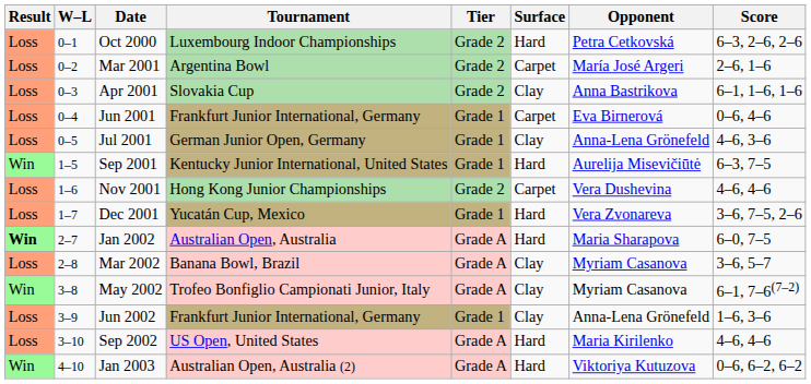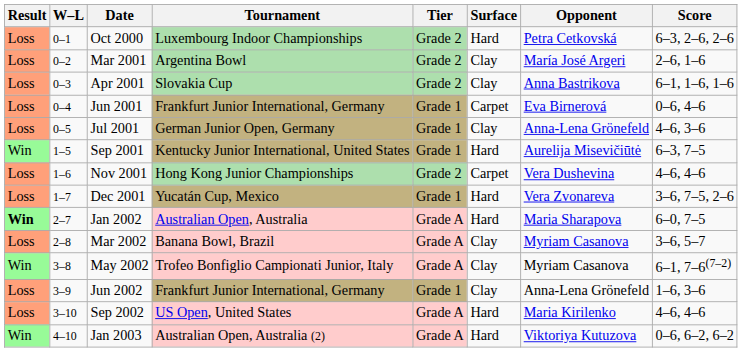 <table class="wikitable sortable">
 <tr>
 <th>Result</th>
 <th class="unsortable">W–L</th>
 <th>Date</th>
 <th>Tournament</th>
 <th>Tier</th>
 <th>Surface</th>
 <th>Opponent</th>
 <th class="unsortable">Score</th>
 </tr>
 <tr>
 <td bgcolor=ffa07a>Loss</td>
 <td><small>0–1</small></td>
 <td>Oct 2000</td>
 <td bgcolor=#ADDFAD>Luxembourg Indoor Championships</td>
 <td bgcolor=#ADDFAD>Grade 2</td>
 <td>Hard</td>
 <td> <a href='#'>Petra Cetkovská</a></td>
 <td>6–3, 2–6, 2–6</td>
 </tr>
 <tr>
 <td bgcolor=ffa07a>Loss</td>
 <td><small>0–2</small></td>
 <td>Mar 2001</td>
 <td bgcolor=#ADDFAD>Argentina Bowl</td>
 <td bgcolor=#ADDFAD>Grade 2</td>
-<td>Carpet</td>
+<td>Clay</td>
 <td> <a href='#'>María José Argeri</a></td>
 <td>2–6, 1–6</td>
 </tr>
 <tr>
 <td bgcolor=ffa07a>Loss</td>
 <td><small>0–3</small></td>
 <td>Apr 2001</td>
 <td bgcolor=#ADDFAD>Slovakia Cup</td>
 <td bgcolor=#ADDFAD>Grade 2</td>
 <td>Clay</td>
 <td> <a href='#'>Anna Bastrikova</a></td>
 <td>6–1, 1–6, 1–6</td>
 </tr>
 <tr>
 <td bgcolor=ffa07a>Loss</td>
 <td><small>0–4</small></td>
 <td>Jun 2001</td>
 <td bgcolor=#C2B280>Frankfurt Junior International, Germany</td>
 <td bgcolor=#C2B280>Grade 1</td>
 <td>Carpet</td>
 <td> <a href='#'>Eva Birnerová</a></td>
 <td>0–6, 4–6</td>
 </tr>
 <tr>
 <td bgcolor=ffa07a>Loss</td>
 <td><small>0–5</small></td>
 <td>Jul 2001</td>
 <td bgcolor=#C2B280>German Junior Open, Germany</td>
 <td bgcolor=#C2B280>Grade 1</td>
 <td>Clay</td>
 <td> <a href='#'>Anna-Lena Grönefeld</a></td>
 <td>4–6, 3–6</td>
 </tr>
 <tr>
 <td bgcolor=98FB98>Win</td>
 <td><small>1–5</small></td>
 <td>Sep 2001</td>
 <td bgcolor=#C2B280>Kentucky Junior International, United States</td>
 <td bgcolor=#C2B280>Grade 1</td>
 <td>Hard</td>
 <td> <a href='#'>Aurelija Misevičiūtė</a></td>
 <td>6–3, 7–5</td>
 </tr>
 <tr>
 <td bgcolor=ffa07a>Loss</td>
 <td><small>1–6</small></td>
 <td>Nov 2001</td>
 <td bgcolor=#ADDFAD>Hong Kong Junior Championships</td>
 <td bgcolor=#ADDFAD>Grade 2</td>
 <td>Carpet</td>
 <td> <a href='#'>Vera Dushevina</a></td>
 <td>4–6, 4–6</td>
 </tr>
 <tr>
 <td bgcolor=ffa07a>Loss</td>
 <td><small>1–7</small></td>
 <td>Dec 2001</td>
 <td bgcolor=#C2B280>Yucatán Cup, Mexico</td>
 <td bgcolor=#C2B280>Grade 1</td>
 <td>Hard</td>
 <td> <a href='#'>Vera Zvonareva</a></td>
 <td>3–6, 7–5, 2–6</td>
 </tr>
 <tr>
 <td bgcolor=98FB98><strong>Win</strong></td>
 <td><small>2–7</small></td>
 <td>Jan 2002</td>
 <td bgcolor=#fcc><a href='#'>Australian Open</a>, Australia</td>
 <td bgcolor=#fcc>Grade A</td>
 <td>Hard</td>
 <td> <a href='#'>Maria Sharapova</a></td>
 <td>6–0, 7–5</td>
 </tr>
 <tr>
 <td bgcolor=ffa07a>Loss</td>
 <td><small>2–8</small></td>
 <td>Mar 2002</td>
 <td bgcolor=#fcc>Banana Bowl, Brazil</td>
 <td bgcolor=#fcc>Grade A</td>
 <td>Clay</td>
 <td> <a href='#'>Myriam Casanova</a></td>
 <td>3–6, 5–7</td>
 </tr>
 <tr>
 <td bgcolor=98FB98>Win</td>
 <td><small>3–8</small></td>
 <td>May 2002</td>
 <td bgcolor=#fcc>Trofeo Bonfiglio Campionati Junior, Italy</td>
 <td bgcolor=#fcc>Grade A</td>
 <td>Clay</td>
 <td> Myriam Casanova</td>
 <td>6–1, 7–6<sup>(7–2)</sup></td>
 </tr>
 <tr>
 <td bgcolor=ffa07a>Loss</td>
 <td><small>3–9</small></td>
 <td>Jun 2002</td>
 <td bgcolor=#C2B280>Frankfurt Junior International, Germany</td>
 <td bgcolor=#C2B280>Grade 1</td>
 <td>Clay</td>
 <td> Anna-Lena Grönefeld</td>
 <td>1–6, 3–6</td>
 </tr>
 <tr>
 <td bgcolor=ffa07a>Loss</td>
 <td><small>3–10</small></td>
 <td>Sep 2002</td>
 <td bgcolor=#fcc><a href='#'>US Open</a>, United States</td>
 <td bgcolor=#fcc>Grade A</td>
 <td>Hard</td>
 <td> <a href='#'>Maria Kirilenko</a></td>
 <td>4–6, 4–6</td>
 </tr>
 <tr>
 <td bgcolor=98FB98>Win</td>
 <td><small>4–10</small></td>
 <td>Jan 2003</td>
 <td bgcolor=#fcc>Australian Open, Australia <small>(2)</small></td>
 <td bgcolor=#fcc>Grade A</td>
 <td>Hard</td>
 <td> <a href='#'>Viktoriya Kutuzova</a></td>
 <td>0–6, 6–2, 6–2</td>
 </tr>
 </table>
